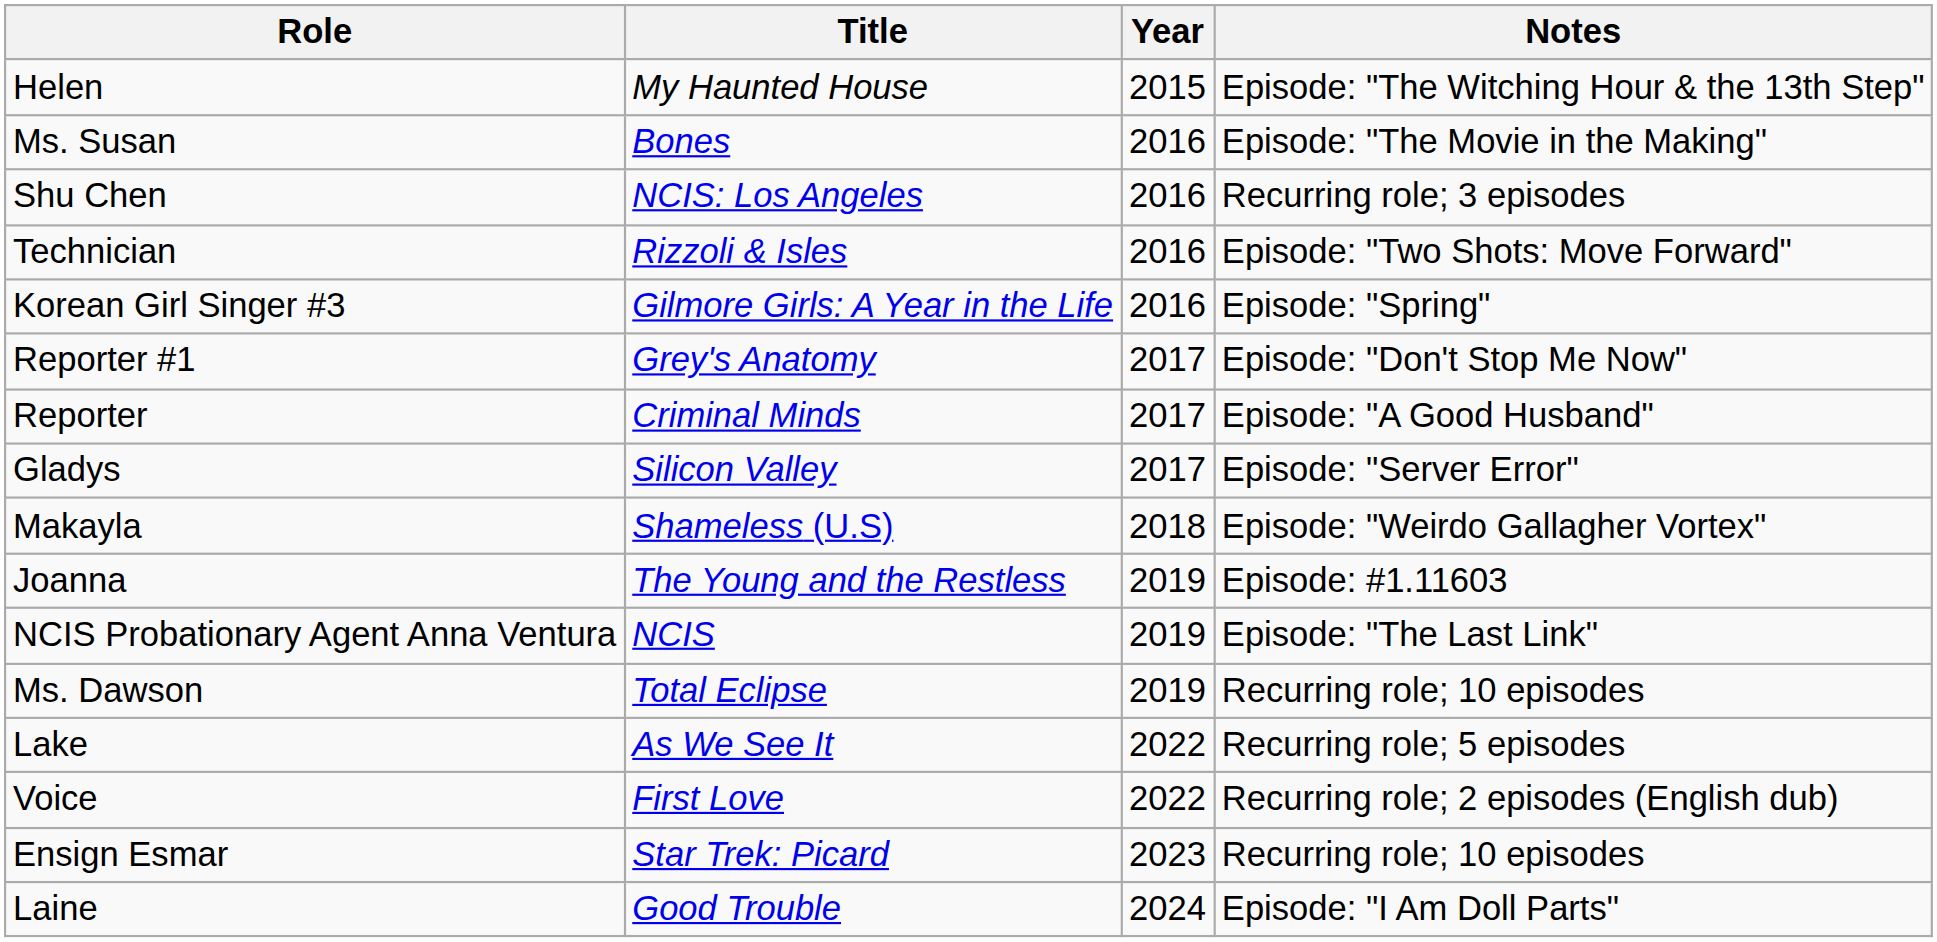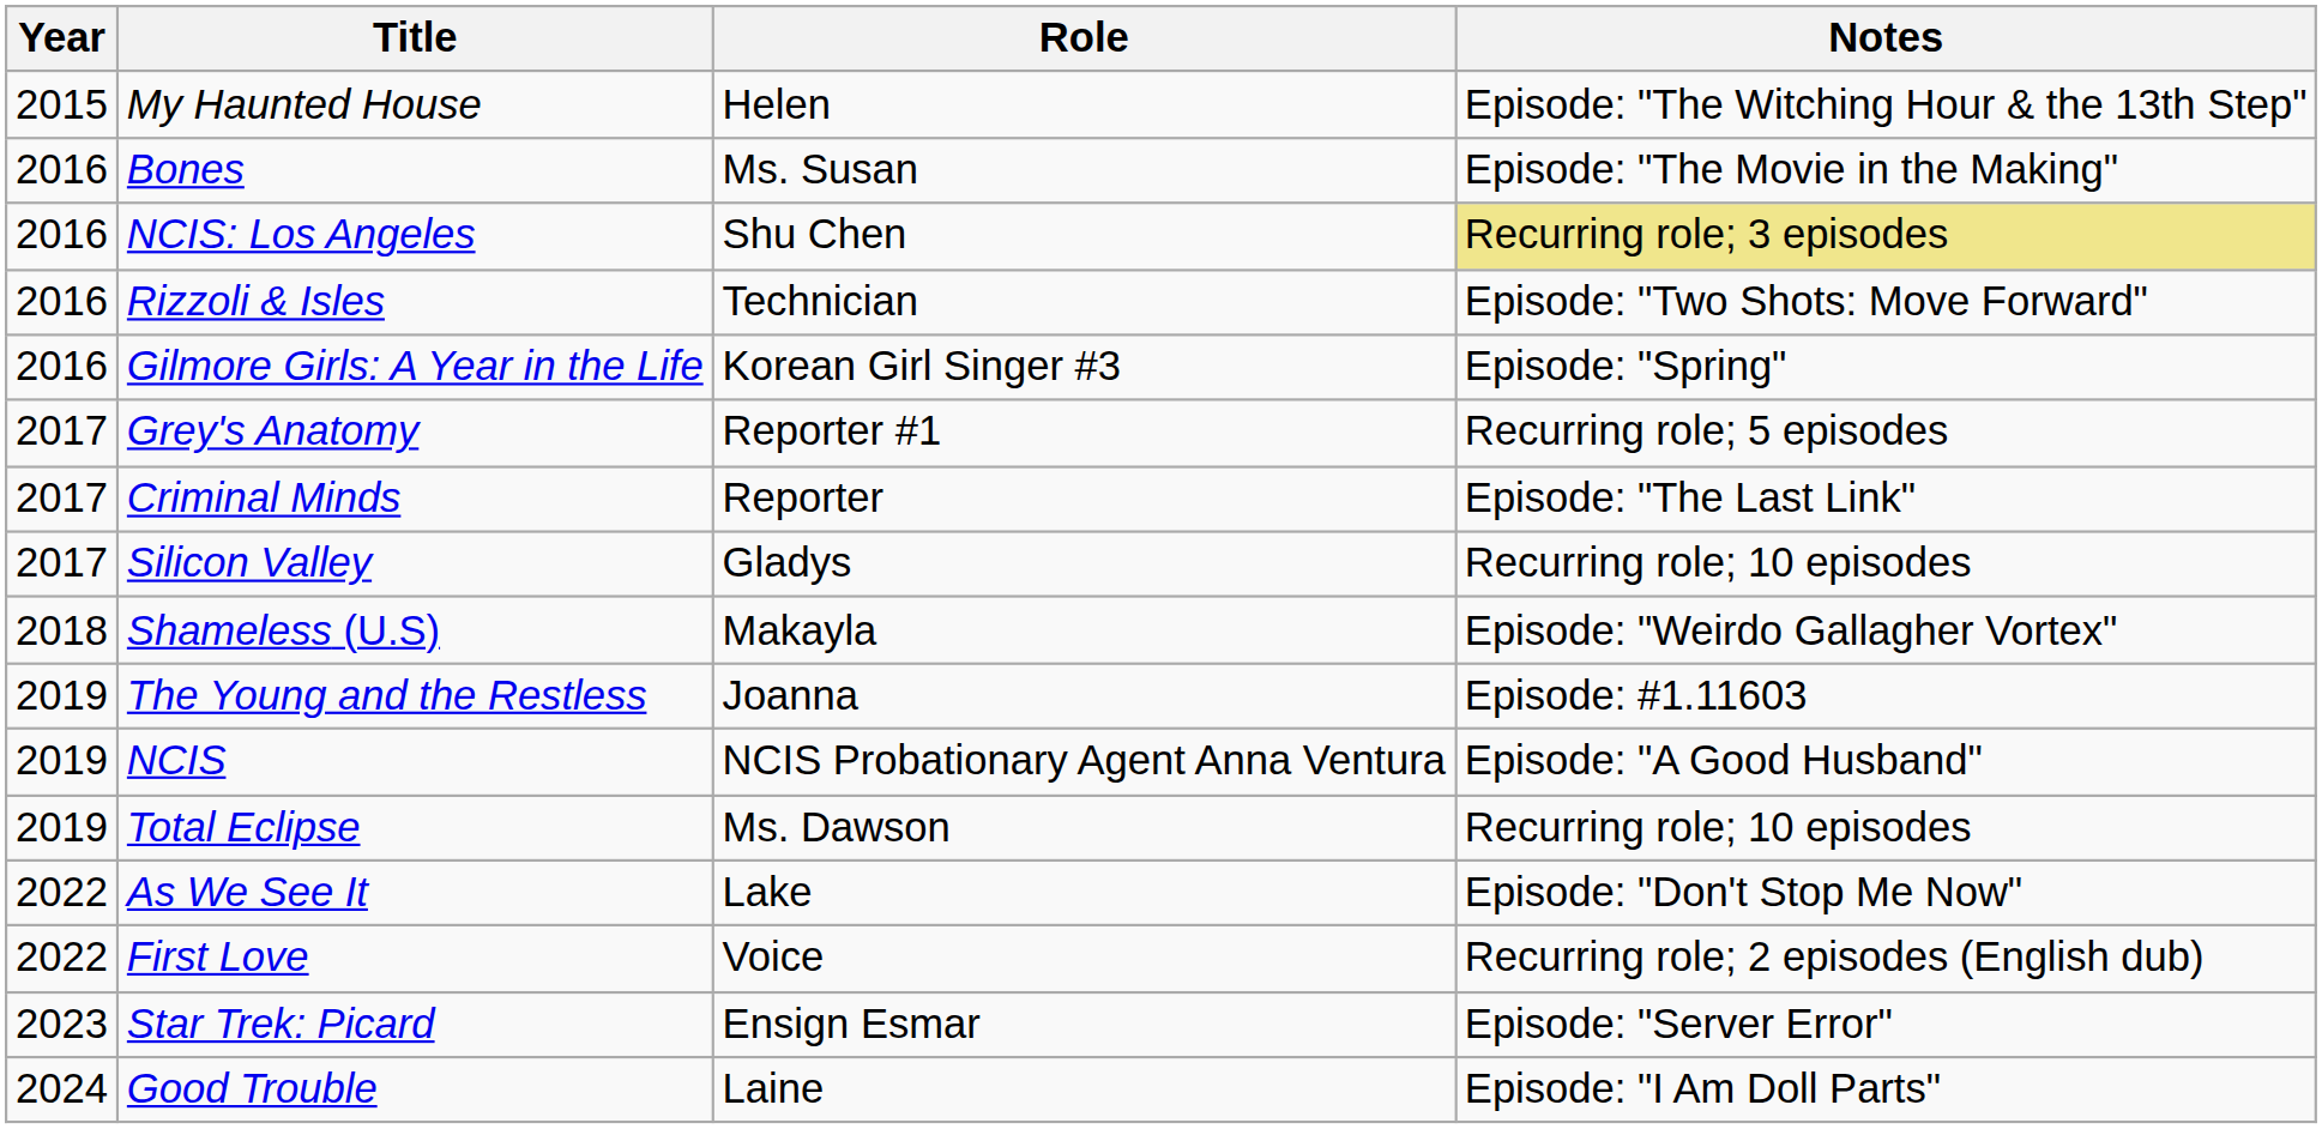 <table class="wikitable sortable">
 <tr>
+<th>Year</th>
+<th>Title</th>
 <th>Role</th>
-<th>Title</th>
-<th>Year</th>
 <th class="unsortable">Notes</th>
 </tr>
 <tr>
+<td>2015</td>
+<td><em>My Haunted House</em></td>
 <td>Helen</td>
-<td><em>My Haunted House</em></td>
-<td>2015</td>
 <td>Episode: "The Witching Hour & the 13th Step"</td>
 </tr>
 <tr>
+<td>2016</td>
+<td><em><a href='#'>Bones</a></em></td>
 <td>Ms. Susan</td>
-<td><em><a href='#'>Bones</a></em></td>
-<td>2016</td>
 <td>Episode: "The Movie in the Making"</td>
 </tr>
 <tr>
+<td>2016</td>
+<td><em><a href='#'>NCIS: Los Angeles</a></em></td>
 <td>Shu Chen</td>
-<td><em><a href='#'>NCIS: Los Angeles</a></em></td>
-<td>2016</td>
-<td>Recurring role; 3 episodes</td>
+<td style="background: khaki;">Recurring role; 3 episodes</td>
 </tr>
 <tr>
+<td>2016</td>
+<td><em><a href='#'>Rizzoli & Isles</a></em></td>
 <td>Technician</td>
-<td><em><a href='#'>Rizzoli & Isles</a></em></td>
-<td>2016</td>
 <td>Episode: "Two Shots: Move Forward"</td>
 </tr>
 <tr>
+<td>2016</td>
+<td><em><a href='#'>Gilmore Girls: A Year in the Life</a></em></td>
 <td>Korean Girl Singer #3</td>
-<td><em><a href='#'>Gilmore Girls: A Year in the Life</a></em></td>
-<td>2016</td>
 <td>Episode: "Spring"</td>
 </tr>
 <tr>
+<td>2017</td>
+<td><em><a href='#'>Grey's Anatomy</a></em></td>
 <td>Reporter #1</td>
-<td><em><a href='#'>Grey's Anatomy</a></em></td>
+<td>Recurring role; 5 episodes</td>
+</tr>
+<tr>
 <td>2017</td>
+<td><em><a href='#'>Criminal Minds</a></em></td>
+<td>Reporter</td>
+<td>Episode: "The Last Link"</td>
+</tr>
+<tr>
+<td>2017</td>
+<td><em><a href='#'>Silicon Valley</a></em></td>
+<td>Gladys</td>
+<td>Recurring role; 10 episodes</td>
+</tr>
+<tr>
+<td>2018</td>
+<td><a href='#'><em>Shameless</em> (U.S)</a></td>
+<td>Makayla</td>
+<td>Episode: "Weirdo Gallagher Vortex"</td>
+</tr>
+<tr>
+<td>2019</td>
+<td><em><a href='#'>The Young and the Restless</a></em></td>
+<td>Joanna</td>
+<td>Episode: #1.11603</td>
+</tr>
+<tr>
+<td>2019</td>
+<td><em><a href='#'>NCIS</a></em></td>
+<td>NCIS Probationary Agent Anna Ventura</td>
+<td>Episode: "A Good Husband"</td>
+</tr>
+<tr>
+<td>2019</td>
+<td><em><a href='#'>Total Eclipse</a></em></td>
+<td>Ms. Dawson</td>
+<td>Recurring role; 10 episodes</td>
+</tr>
+<tr>
+<td>2022</td>
+<td><em><a href='#'>As We See It</a></em></td>
+<td>Lake</td>
 <td>Episode: "Don't Stop Me Now"</td>
 </tr>
 <tr>
-<td>Reporter</td>
-<td><em><a href='#'>Criminal Minds</a></em></td>
-<td>2017</td>
-<td>Episode: "A Good Husband"</td>
+<td>2022</td>
+<td><em><a href='#'>First Love</a></em></td>
+<td>Voice</td>
+<td>Recurring role; 2 episodes (English dub)</td>
 </tr>
 <tr>
-<td>Gladys</td>
-<td><em><a href='#'>Silicon Valley</a></em></td>
-<td>2017</td>
+<td>2023</td>
+<td><em><a href='#'>Star Trek: Picard</a></em></td>
+<td>Ensign Esmar</td>
 <td>Episode: "Server Error"</td>
 </tr>
 <tr>
-<td>Makayla</td>
-<td><a href='#'><em>Shameless</em> (U.S)</a></td>
-<td>2018</td>
-<td>Episode: "Weirdo Gallagher Vortex"</td>
-</tr>
-<tr>
-<td>Joanna</td>
-<td><em><a href='#'>The Young and the Restless</a></em></td>
-<td>2019</td>
-<td>Episode: #1.11603</td>
-</tr>
-<tr>
-<td>NCIS Probationary Agent Anna Ventura</td>
-<td><em><a href='#'>NCIS</a></em></td>
-<td>2019</td>
-<td>Episode: "The Last Link"</td>
-</tr>
-<tr>
-<td>Ms. Dawson</td>
-<td><em><a href='#'>Total Eclipse</a></em></td>
-<td>2019</td>
-<td>Recurring role; 10 episodes</td>
-</tr>
-<tr>
-<td>Lake</td>
-<td><em><a href='#'>As We See It</a></em></td>
-<td>2022</td>
-<td>Recurring role; 5 episodes</td>
-</tr>
-<tr>
-<td>Voice</td>
-<td><em><a href='#'>First Love</a></em></td>
-<td>2022</td>
-<td>Recurring role; 2 episodes (English dub)</td>
-</tr>
-<tr>
-<td>Ensign Esmar</td>
-<td><em><a href='#'>Star Trek: Picard</a></em></td>
-<td>2023</td>
-<td>Recurring role; 10 episodes</td>
-</tr>
-<tr>
+<td>2024</td>
+<td><em><a href='#'>Good Trouble</a></em></td>
 <td>Laine</td>
-<td><em><a href='#'>Good Trouble</a></em></td>
-<td>2024</td>
 <td>Episode: "I Am Doll Parts"</td>
 </tr>
 </table>
